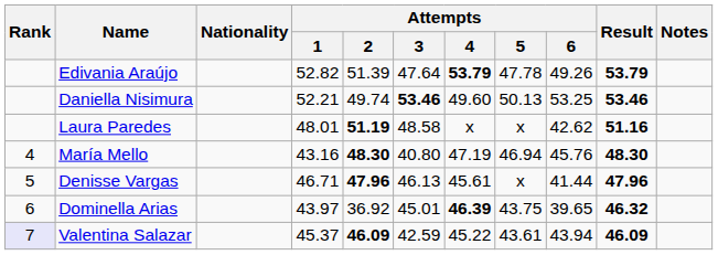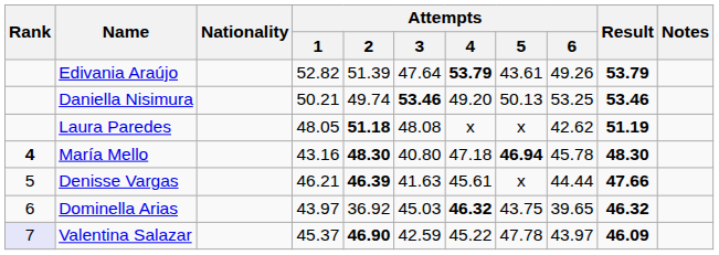 <table class="wikitable sortable" style="text-align:center">
 <tr>
 <th rowspan=2>Rank</th>
 <th rowspan=2>Name</th>
 <th rowspan=2>Nationality</th>
 <th colspan=6>Attempts</th>
 <th rowspan=2>Result</th>
 <th rowspan=2>Notes</th>
 </tr>
 <tr>
 <th>1</th>
 <th>2</th>
 <th>3</th>
 <th>4</th>
 <th>5</th>
 <th>6</th>
 </tr>
 <tr>
 <td align=center></td>
 <td align=left><a href='#'>Edivania Araújo</a></td>
 <td align=left></td>
 <td>52.82</td>
 <td>51.39</td>
 <td>47.64</td>
 <td><strong>53.79</strong></td>
-<td>47.78</td>
+<td>43.61</td>
 <td>49.26</td>
 <td><strong>53.79</strong></td>
 <td></td>
 </tr>
 <tr>
 <td align=center></td>
 <td align=left><a href='#'>Daniella Nisimura</a></td>
 <td align=left></td>
-<td>52.21</td>
+<td>50.21</td>
 <td>49.74</td>
 <td><strong>53.46</strong></td>
-<td>49.60</td>
+<td>49.20</td>
 <td>50.13</td>
 <td>53.25</td>
 <td><strong>53.46</strong></td>
 <td></td>
 </tr>
 <tr>
 <td align=center></td>
 <td align=left><a href='#'>Laura Paredes</a></td>
 <td align=left></td>
-<td>48.01</td>
-<td><strong>51.19</strong></td>
-<td>48.58</td>
+<td>48.05</td>
+<td><strong>51.18</strong></td>
+<td>48.08</td>
 <td>x</td>
 <td>x</td>
 <td>42.62</td>
-<td><strong>51.16</strong></td>
+<td><strong>51.19</strong></td>
 <td></td>
 </tr>
 <tr>
-<td align=center>4</td>
+<td align=center><strong>4</strong></td>
 <td align=left><a href='#'>María Mello</a></td>
 <td align=left></td>
 <td>43.16</td>
 <td><strong>48.30</strong></td>
 <td>40.80</td>
-<td>47.19</td>
-<td>46.94</td>
-<td>45.76</td>
+<td>47.18</td>
+<td><strong>46.94</strong></td>
+<td>45.78</td>
 <td><strong>48.30</strong></td>
 <td></td>
 </tr>
 <tr>
 <td align=center>5</td>
 <td align=left><a href='#'>Denisse Vargas</a></td>
 <td align=left></td>
-<td>46.71</td>
-<td><strong>47.96</strong></td>
-<td>46.13</td>
+<td>46.21</td>
+<td><strong>46.39</strong></td>
+<td>41.63</td>
 <td>45.61</td>
 <td>x</td>
-<td>41.44</td>
-<td><strong>47.96</strong></td>
+<td>44.44</td>
+<td><strong>47.66</strong></td>
 <td></td>
 </tr>
 <tr>
 <td align=center>6</td>
 <td align=left><a href='#'>Dominella Arias</a></td>
 <td align=left></td>
 <td>43.97</td>
 <td>36.92</td>
-<td>45.01</td>
-<td><strong>46.39</strong></td>
+<td>45.03</td>
+<td><strong>46.32</strong></td>
 <td>43.75</td>
 <td>39.65</td>
 <td><strong>46.32</strong></td>
 <td></td>
 </tr>
 <tr>
 <td align=center style="background: lavender;">7</td>
 <td align=left><a href='#'>Valentina Salazar</a></td>
 <td align=left></td>
 <td>45.37</td>
-<td><strong>46.09</strong></td>
+<td><strong>46.90</strong></td>
 <td>42.59</td>
 <td>45.22</td>
-<td>43.61</td>
-<td>43.94</td>
+<td>47.78</td>
+<td>43.97</td>
 <td><strong>46.09</strong></td>
 <td></td>
 </tr>
 </table>
